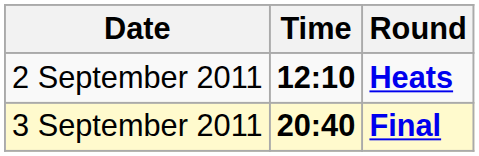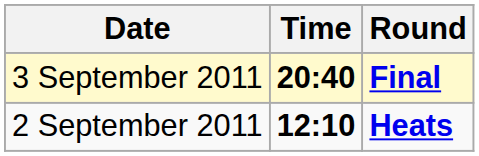 <table class="wikitable">
 <tr>
 <th>Date</th>
 <th>Time</th>
 <th>Round</th>
 </tr>
+<tr style=background:lemonchiffon>
+<td>3 September 2011</td>
+<td><strong>20:40</strong></td>
+<td><strong><a href='#'>Final</a></strong></td>
+</tr>
 <tr>
 <td>2 September 2011</td>
 <td><strong>12:10</strong></td>
 <td><strong><a href='#'>Heats</a></strong></td>
 </tr>
-<tr style=background:lemonchiffon>
-<td>3 September 2011</td>
-<td><strong>20:40</strong></td>
-<td><strong><a href='#'>Final</a></strong></td>
-</tr>
 </table>
